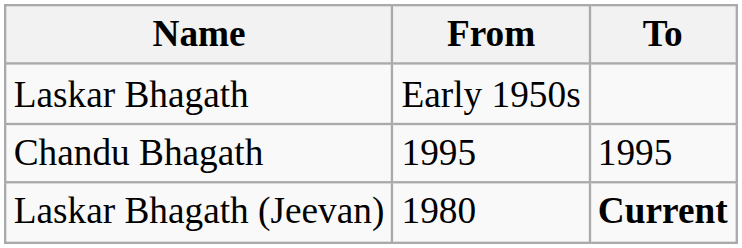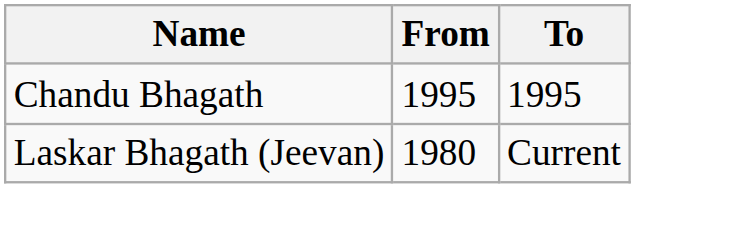 <table class="wikitable sortable">
 <tr>
 <th>Name</th>
 <th>From</th>
 <th>To</th>
-</tr>
-<tr>
-<td>Laskar Bhagath</td>
-<td>Early 1950s</td>
-<td></td>
 </tr>
 <tr>
 <td>Chandu Bhagath</td>
 <td>1995</td>
 <td>1995</td>
 </tr>
 <tr>
 <td>Laskar Bhagath (Jeevan)</td>
 <td>1980</td>
-<td><strong>Current</strong></td>
+<td>Current</td>
 </tr>
 </table>
